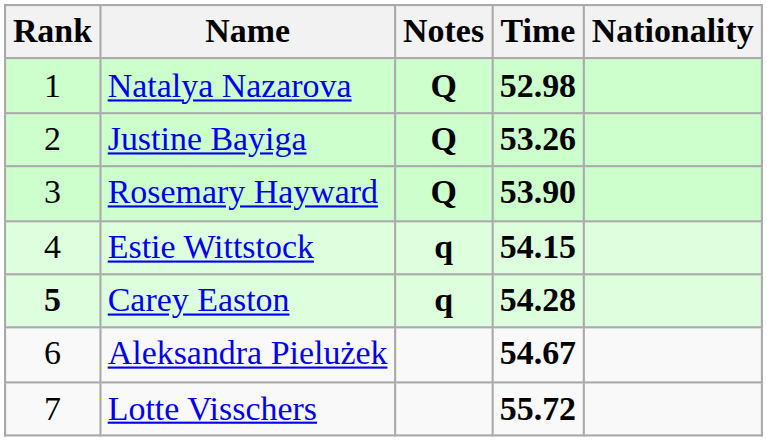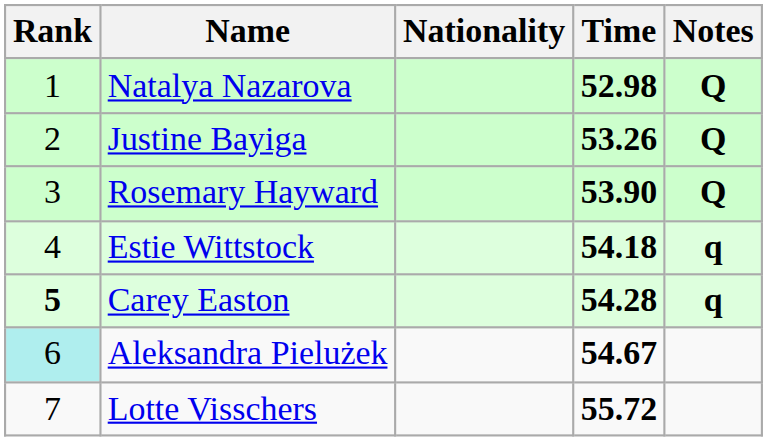 <table class="wikitable sortable" style="text-align:center">
 <tr>
 <th>Rank</th>
 <th>Name</th>
+<th>Nationality</th>
+<th>Time</th>
 <th>Notes</th>
-<th>Time</th>
-<th>Nationality</th>
 </tr>
 <tr bgcolor=ccffcc>
 <td>1</td>
 <td align=left><a href='#'>Natalya Nazarova</a></td>
+<td align=left></td>
+<td><strong>52.98</strong></td>
 <td><strong>Q</strong></td>
-<td><strong>52.98</strong></td>
-<td align=left></td>
 </tr>
 <tr bgcolor=ccffcc>
 <td>2</td>
 <td align=left><a href='#'>Justine Bayiga</a></td>
+<td align=left></td>
+<td><strong>53.26</strong></td>
 <td><strong>Q</strong></td>
-<td><strong>53.26</strong></td>
-<td align=left></td>
 </tr>
 <tr bgcolor=ccffcc>
 <td>3</td>
 <td align=left><a href='#'>Rosemary Hayward</a></td>
+<td align=left></td>
+<td><strong>53.90</strong></td>
 <td><strong>Q</strong></td>
-<td><strong>53.90</strong></td>
-<td align=left></td>
 </tr>
 <tr bgcolor=ddffdd>
 <td>4</td>
 <td align=left><a href='#'>Estie Wittstock</a></td>
+<td align=left></td>
+<td><strong>54.18</strong></td>
 <td><strong>q</strong></td>
-<td><strong>54.15</strong></td>
-<td align=left></td>
 </tr>
 <tr bgcolor=ddffdd>
 <td><strong>5</strong></td>
 <td align=left><a href='#'>Carey Easton</a></td>
+<td align=left></td>
+<td><strong>54.28</strong></td>
 <td><strong>q</strong></td>
-<td><strong>54.28</strong></td>
-<td align=left></td>
 </tr>
 <tr>
-<td>6</td>
+<td style="background: paleturquoise;">6</td>
 <td align=left><a href='#'>Aleksandra Pielużek</a></td>
+<td align=left></td>
+<td><strong>54.67</strong></td>
 <td></td>
-<td><strong>54.67</strong></td>
-<td align=left></td>
 </tr>
 <tr>
 <td>7</td>
 <td align=left><a href='#'>Lotte Visschers</a></td>
+<td align=left></td>
+<td><strong>55.72</strong></td>
 <td></td>
-<td><strong>55.72</strong></td>
-<td align=left></td>
 </tr>
 </table>
